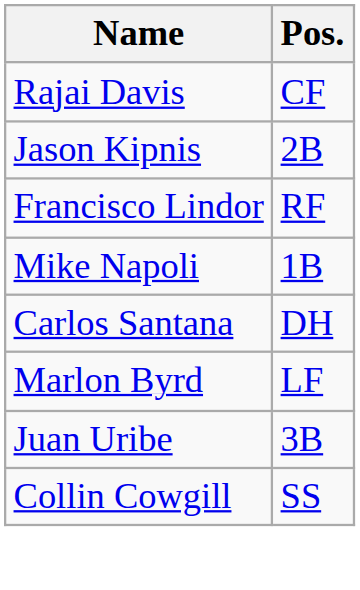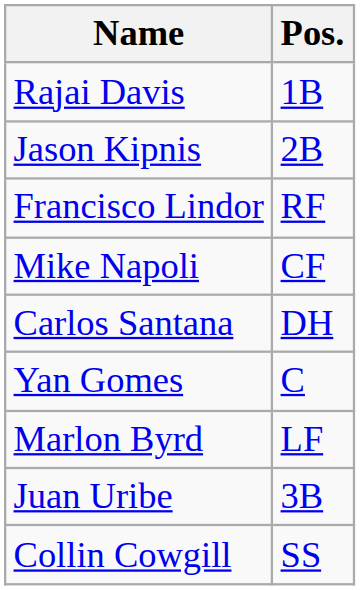 <table class="wikitable">
 <tr>
 <th>Name</th>
 <th>Pos.</th>
 </tr>
 <tr>
 <td><a href='#'>Rajai Davis</a></td>
-<td><a href='#'>CF</a></td>
+<td><a href='#'>1B</a></td>
 </tr>
 <tr>
 <td><a href='#'>Jason Kipnis</a></td>
 <td><a href='#'>2B</a></td>
 </tr>
 <tr>
 <td><a href='#'>Francisco Lindor</a></td>
 <td><a href='#'>RF</a></td>
 </tr>
 <tr>
 <td><a href='#'>Mike Napoli</a></td>
-<td><a href='#'>1B</a></td>
+<td><a href='#'>CF</a></td>
 </tr>
 <tr>
 <td><a href='#'>Carlos Santana</a></td>
 <td><a href='#'>DH</a></td>
+</tr>
+<tr>
+<td><a href='#'>Yan Gomes</a></td>
+<td><a href='#'>C</a></td>
 </tr>
 <tr>
 <td><a href='#'>Marlon Byrd</a></td>
 <td><a href='#'>LF</a></td>
 </tr>
 <tr>
 <td><a href='#'>Juan Uribe</a></td>
 <td><a href='#'>3B</a></td>
 </tr>
 <tr>
 <td><a href='#'>Collin Cowgill</a></td>
 <td><a href='#'>SS</a></td>
 </tr>
 </table>
